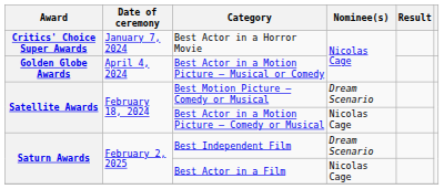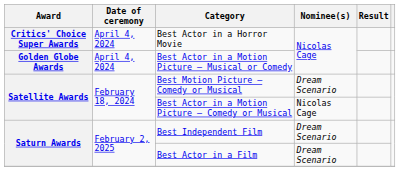 <table class="wikitable sortable plainrowheaders">
 <tr>
 <th scope="col">Award</th>
 <th scope="col">Date of ceremony</th>
 <th scope="col">Category</th>
 <th scope="col">Nominee(s)</th>
 <th scope="col">Result</th>
 <th scope="col" class="unsortable"></th>
 </tr>
 <tr>
 <th scope="row"><a href='#'>Critics' Choice Super Awards</a></th>
-<td><a href='#'>January 7, 2024</a></td>
+<td><a href='#'>April 4, 2024</a></td>
 <td>Best Actor in a Horror Movie</td>
 <td rowspan="2"><a href='#'>Nicolas Cage</a></td>
 <td></td>
 <td align="center"></td>
 </tr>
 <tr>
 <th scope="row"><a href='#'>Golden Globe Awards</a></th>
 <td><a href='#'>April 4, 2024</a></td>
 <td><a href='#'>Best Actor in a Motion Picture – Musical or Comedy</a></td>
 <td></td>
 <td align="center"></td>
 </tr>
 <tr>
 <th scope="row" rowspan="2"><a href='#'>Satellite Awards</a></th>
 <td rowspan="2"><a href='#'>February 18, 2024</a></td>
 <td><a href='#'>Best Motion Picture – Comedy or Musical</a></td>
 <td><em>Dream Scenario</em></td>
 <td></td>
 <td rowspan="2" align="center"></td>
 </tr>
 <tr>
 <td><a href='#'>Best Actor in a Motion Picture – Comedy or Musical</a></td>
 <td>Nicolas Cage</td>
 <td></td>
 </tr>
 <tr>
 <th scope="row" rowspan="2"><a href='#'>Saturn Awards</a></th>
 <td rowspan="2"><a href='#'>February 2, 2025</a></td>
 <td><a href='#'>Best Independent Film</a></td>
 <td><em>Dream Scenario</em></td>
 <td></td>
 <td align="center" rowspan="2"></td>
 </tr>
 <tr>
 <td><a href='#'>Best Actor in a Film</a></td>
-<td>Nicolas Cage</td>
+<td><em>Dream Scenario</em></td>
 <td></td>
 </tr>
 <tr>
 </tr>
 </table>
